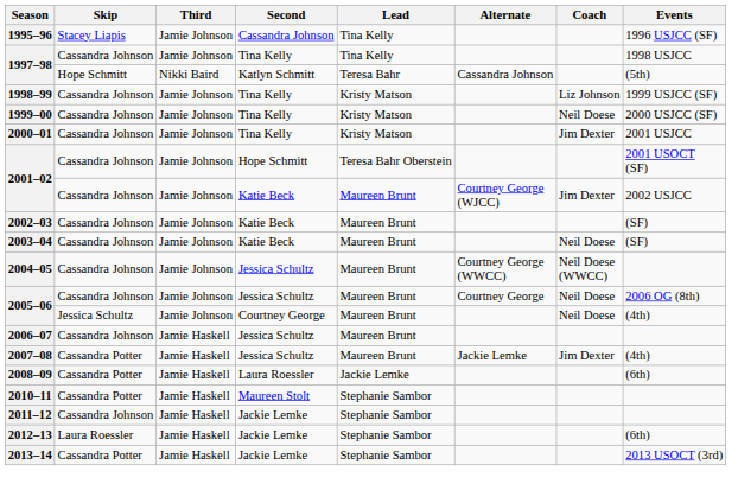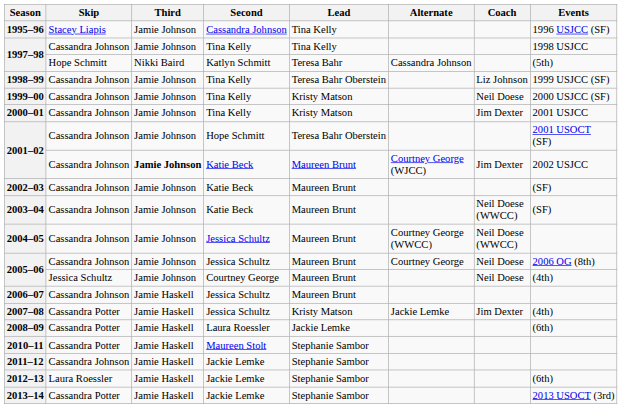 <table class="wikitable">
 <tr>
 <th scope="col">Season</th>
 <th scope="col">Skip</th>
 <th scope="col">Third</th>
 <th scope="col">Second</th>
 <th scope="col">Lead</th>
 <th scope="col">Alternate</th>
 <th scope="col">Coach</th>
 <th scope="col">Events</th>
 </tr>
 <tr>
 <th scope="row">1995–96</th>
 <td><a href='#'>Stacey Liapis</a></td>
 <td>Jamie Johnson</td>
 <td><a href='#'>Cassandra Johnson</a></td>
 <td>Tina Kelly</td>
 <td></td>
 <td></td>
 <td>1996 <a href='#'>USJCC</a> (SF)</td>
 </tr>
 <tr>
 <th scope="row" rowspan=2>1997–98</th>
 <td>Cassandra Johnson</td>
 <td>Jamie Johnson</td>
 <td>Tina Kelly</td>
 <td>Tina Kelly</td>
 <td></td>
 <td></td>
 <td>1998 USJCC </td>
 </tr>
 <tr>
 <td>Hope Schmitt</td>
 <td>Nikki Baird</td>
 <td>Katlyn Schmitt</td>
 <td>Teresa Bahr</td>
 <td>Cassandra Johnson</td>
 <td></td>
 <td> (5th)</td>
 </tr>
 <tr>
 <th scope="row">1998–99</th>
 <td>Cassandra Johnson</td>
 <td>Jamie Johnson</td>
 <td>Tina Kelly</td>
-<td>Kristy Matson</td>
+<td>Teresa Bahr Oberstein</td>
 <td></td>
 <td>Liz Johnson</td>
 <td>1999 USJCC (SF)</td>
 </tr>
 <tr>
 <th scope="row">1999–00</th>
 <td>Cassandra Johnson</td>
 <td>Jamie Johnson</td>
 <td>Tina Kelly</td>
 <td>Kristy Matson</td>
 <td></td>
 <td>Neil Doese</td>
 <td>2000 USJCC (SF)</td>
 </tr>
 <tr>
 <th scope="row">2000–01</th>
 <td>Cassandra Johnson</td>
 <td>Jamie Johnson</td>
 <td>Tina Kelly</td>
 <td>Kristy Matson</td>
 <td></td>
 <td>Jim Dexter</td>
 <td>2001 USJCC </td>
 </tr>
 <tr>
 <th scope="row" rowspan=2>2001–02</th>
 <td>Cassandra Johnson</td>
 <td>Jamie Johnson</td>
 <td>Hope Schmitt</td>
 <td>Teresa Bahr Oberstein</td>
 <td></td>
 <td></td>
 <td><a href='#'>2001 USOCT</a> <br> (SF)</td>
 </tr>
 <tr>
 <td>Cassandra Johnson</td>
-<td>Jamie Johnson</td>
+<td><strong>Jamie Johnson</strong></td>
 <td><a href='#'>Katie Beck</a></td>
 <td><a href='#'>Maureen Brunt</a></td>
 <td><a href='#'>Courtney George</a><br>(WJCC)</td>
 <td>Jim Dexter</td>
 <td>2002 USJCC <br> </td>
 </tr>
 <tr>
 <th scope="row">2002–03</th>
 <td>Cassandra Johnson</td>
 <td>Jamie Johnson</td>
 <td>Katie Beck</td>
 <td>Maureen Brunt</td>
 <td></td>
 <td></td>
 <td> (SF)</td>
 </tr>
 <tr>
 <th scope="row">2003–04</th>
 <td>Cassandra Johnson</td>
 <td>Jamie Johnson</td>
 <td>Katie Beck</td>
 <td>Maureen Brunt</td>
 <td></td>
-<td>Neil Doese</td>
+<td>Neil Doese<br>(WWCC)</td>
 <td> (SF)</td>
 </tr>
 <tr>
 <th scope="row">2004–05</th>
 <td>Cassandra Johnson</td>
 <td>Jamie Johnson</td>
 <td><a href='#'>Jessica Schultz</a></td>
 <td>Maureen Brunt</td>
 <td>Courtney George<br>(WWCC)</td>
 <td>Neil Doese<br>(WWCC)</td>
 <td> <br> </td>
 </tr>
 <tr>
 <th scope="row" rowspan=2>2005–06</th>
 <td>Cassandra Johnson</td>
 <td>Jamie Johnson</td>
 <td>Jessica Schultz</td>
 <td>Maureen Brunt</td>
 <td>Courtney George</td>
 <td>Neil Doese</td>
 <td><a href='#'>2006 OG</a> (8th)</td>
 </tr>
 <tr>
 <td>Jessica Schultz</td>
 <td>Jamie Johnson</td>
 <td>Courtney George</td>
 <td>Maureen Brunt</td>
 <td></td>
 <td>Neil Doese</td>
 <td> (4th)</td>
 </tr>
 <tr>
 <th scope="row">2006–07</th>
 <td>Cassandra Johnson</td>
 <td>Jamie Haskell</td>
 <td>Jessica Schultz</td>
 <td>Maureen Brunt</td>
 <td></td>
 <td></td>
 <td> </td>
 </tr>
 <tr>
 <th scope="row">2007–08</th>
 <td>Cassandra Potter</td>
 <td>Jamie Haskell</td>
 <td>Jessica Schultz</td>
-<td>Maureen Brunt</td>
+<td>Kristy Matson</td>
 <td>Jackie Lemke</td>
 <td>Jim Dexter</td>
 <td> (4th)</td>
 </tr>
 <tr>
 <th scope="row">2008–09</th>
 <td>Cassandra Potter</td>
 <td>Jamie Haskell</td>
 <td>Laura Roessler</td>
 <td>Jackie Lemke</td>
 <td></td>
 <td></td>
 <td> (6th)</td>
 </tr>
 <tr>
 <th scope="row">2010–11</th>
 <td>Cassandra Potter</td>
 <td>Jamie Haskell</td>
 <td><a href='#'>Maureen Stolt</a></td>
 <td>Stephanie Sambor</td>
 <td></td>
 <td></td>
 <td> </td>
 </tr>
 <tr>
 <th scope="row">2011–12</th>
 <td>Cassandra Johnson</td>
 <td>Jamie Haskell</td>
 <td>Jackie Lemke</td>
 <td>Stephanie Sambor</td>
 <td></td>
 <td></td>
 <td> </td>
 </tr>
 <tr>
 <th scope="row">2012–13</th>
 <td>Laura Roessler</td>
 <td>Jamie Haskell</td>
 <td>Jackie Lemke</td>
 <td>Stephanie Sambor</td>
 <td></td>
 <td></td>
 <td> (6th)</td>
 </tr>
 <tr>
 <th scope="row">2013–14</th>
 <td>Cassandra Potter</td>
 <td>Jamie Haskell</td>
 <td>Jackie Lemke</td>
 <td>Stephanie Sambor</td>
 <td></td>
 <td></td>
 <td><a href='#'>2013 USOCT</a> (3rd)<br> </td>
 </tr>
 </table>
